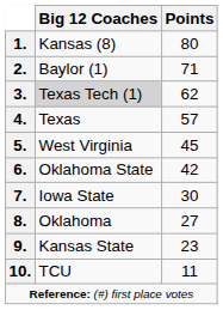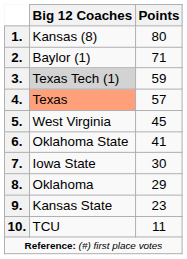 <table class="wikitable" style="white-space:nowrap; font-size:90%;">
 <tr>
 <td ! colspan=1 style="background:white; border-top-style:hidden; border-left-style:hidden;"></td>
 <th>Big 12 Coaches</th>
 <th>Points</th>
 </tr>
 <tr>
 <th>1.</th>
 <td>Kansas (8)</td>
 <td align="center">80</td>
 </tr>
 <tr>
 <th>2.</th>
 <td>Baylor (1)</td>
 <td align="center">71</td>
 </tr>
 <tr>
 <th>3.</th>
 <td style="background: lightgrey;">Texas Tech (1)</td>
-<td align="center">62</td>
+<td align="center">59</td>
 </tr>
 <tr>
 <th>4.</th>
-<td>Texas</td>
+<td style="background: lightsalmon;">Texas</td>
 <td align="center">57</td>
 </tr>
 <tr>
 <th>5.</th>
 <td>West Virginia</td>
 <td align="center">45</td>
 </tr>
 <tr>
 <th>6.</th>
 <td>Oklahoma State</td>
-<td align="center">42</td>
+<td align="center">41</td>
 </tr>
 <tr>
 <th>7.</th>
 <td>Iowa State</td>
 <td align="center">30</td>
 </tr>
 <tr>
 <th>8.</th>
 <td>Oklahoma</td>
-<td align="center">27</td>
+<td align="center">29</td>
 </tr>
 <tr>
 <th>9.</th>
 <td>Kansas State</td>
 <td align="center">23</td>
 </tr>
 <tr>
 <th>10.</th>
 <td>TCU</td>
 <td align="center">11</td>
 </tr>
 <tr>
 <td colspan="4"  style="font-size:8pt; text-align:center;"><strong>Reference: </strong> <em>(#) first place votes</em></td>
 </tr>
 </table>
